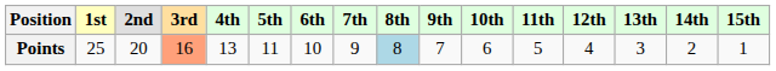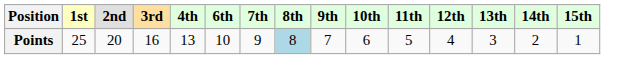 <table class="wikitable" style="font-size:85%; text-align:center">
 <tr>
 <th>Position</th>
 <td style="background:#ffffbf;"> <strong>1st</strong> </td>
 <td style="background:#dfdfdf;"> <strong>2nd</strong> </td>
 <td style="background:#ffdf9f;"> <strong>3rd</strong> </td>
 <td style="background:#dfffdf;"> <strong>4th</strong> </td>
-<td style="background:#dfffdf;"> <strong>5th</strong> </td>
 <td style="background:#dfffdf;"> <strong>6th</strong> </td>
 <td style="background:#dfffdf;"> <strong>7th</strong> </td>
 <td style="background:#dfffdf;"> <strong>8th</strong> </td>
 <td style="background:#dfffdf;"> <strong>9th</strong> </td>
 <td style="background:#dfffdf;"> <strong>10th</strong> </td>
 <td style="background:#dfffdf;"> <strong>11th</strong> </td>
 <td style="background:#dfffdf;"> <strong>12th</strong> </td>
 <td style="background:#dfffdf;"> <strong>13th</strong> </td>
 <td style="background:#dfffdf;"> <strong>14th</strong> </td>
 <td style="background:#dfffdf;"> <strong>15th</strong> </td>
 </tr>
 <tr>
 <th>Points</th>
 <td>25</td>
 <td>20</td>
-<td style="background: lightsalmon;">16</td>
+<td>16</td>
 <td>13</td>
-<td>11</td>
 <td>10</td>
 <td>9</td>
 <td style="background: lightblue;">8</td>
 <td>7</td>
 <td>6</td>
 <td>5</td>
 <td>4</td>
 <td>3</td>
 <td>2</td>
 <td>1</td>
 </tr>
 </table>
